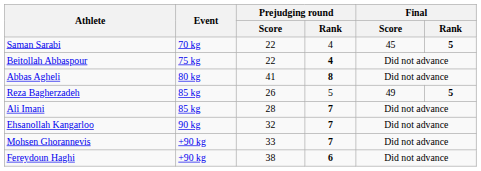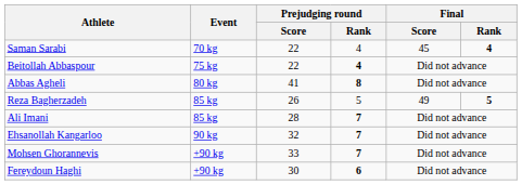 <table class="wikitable" width="55%" style="text-align:center; font-size:90%">
 <tr>
 <th rowspan="2" width="20%">Athlete</th>
 <th rowspan="2" width="7%">Event</th>
 <th colspan="2" width="14%">Prejudging round</th>
 <th colspan="2" width="14%">Final</th>
 </tr>
 <tr>
 <th width="8%">Score</th>
 <th>Rank</th>
 <th width="8%">Score</th>
 <th>Rank</th>
 </tr>
 <tr>
 <td align="left"><a href='#'>Saman Sarabi</a></td>
 <td align="left"><a href='#'>70 kg</a></td>
 <td>22</td>
 <td>4 <strong></strong></td>
 <td>45</td>
-<td><strong>5</strong></td>
+<td><strong>4</strong></td>
 </tr>
 <tr>
 <td align="left"><a href='#'>Beitollah Abbaspour</a></td>
 <td align="left"><a href='#'>75 kg</a></td>
 <td>22</td>
 <td><strong>4</strong></td>
 <td colspan=2>Did not advance</td>
 </tr>
 <tr>
 <td align="left"><a href='#'>Abbas Agheli</a></td>
 <td align="left"><a href='#'>80 kg</a></td>
 <td>41</td>
 <td><strong>8</strong></td>
 <td colspan=2>Did not advance</td>
 </tr>
 <tr>
 <td align="left"><a href='#'>Reza Bagherzadeh</a></td>
 <td align="left"><a href='#'>85 kg</a></td>
 <td>26</td>
 <td>5 <strong></strong></td>
 <td>49</td>
 <td><strong>5</strong></td>
 </tr>
 <tr>
 <td align="left"><a href='#'>Ali Imani</a></td>
 <td align="left"><a href='#'>85 kg</a></td>
 <td>28</td>
 <td><strong>7</strong></td>
 <td colspan=2>Did not advance</td>
 </tr>
 <tr>
 <td align="left"><a href='#'>Ehsanollah Kangarloo</a></td>
 <td align="left"><a href='#'>90 kg</a></td>
 <td>32</td>
 <td><strong>7</strong></td>
 <td colspan=2>Did not advance</td>
 </tr>
 <tr>
 <td align="left"><a href='#'>Mohsen Ghorannevis</a></td>
 <td align="left"><a href='#'>+90 kg</a></td>
 <td>33</td>
 <td><strong>7</strong></td>
 <td colspan=2>Did not advance</td>
 </tr>
 <tr>
 <td align="left"><a href='#'>Fereydoun Haghi</a></td>
 <td align="left"><a href='#'>+90 kg</a></td>
-<td>38</td>
+<td>30</td>
 <td><strong>6</strong></td>
 <td colspan=2>Did not advance</td>
 </tr>
 </table>
